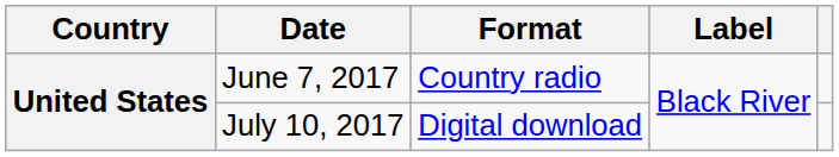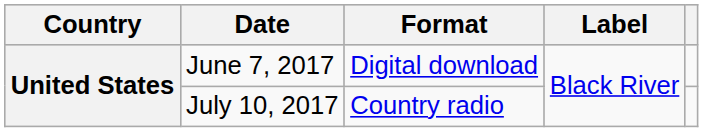 <table class="wikitable plainrowheaders">
 <tr>
 <th>Country</th>
 <th>Date</th>
 <th>Format</th>
 <th>Label</th>
 <th></th>
 </tr>
 <tr>
 <th scope="row" rowspan="2">United States</th>
 <td>June 7, 2017</td>
-<td><a href='#'>Country radio</a></td>
+<td><a href='#'>Digital download</a></td>
 <td rowspan="2"><a href='#'>Black River</a></td>
 <td></td>
 </tr>
 <tr>
 <td>July 10, 2017</td>
-<td><a href='#'>Digital download</a></td>
+<td><a href='#'>Country radio</a></td>
 <td></td>
 </tr>
 </table>
